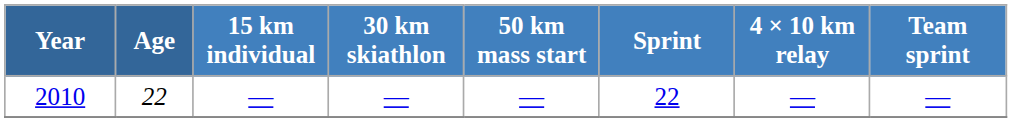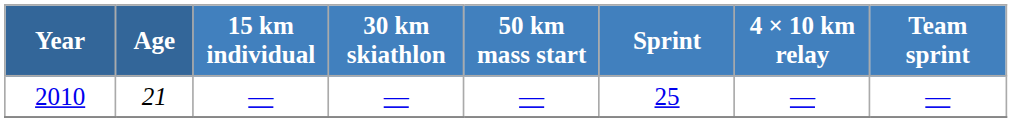 <table class="wikitable" style="font-size:95%; text-align:center; border:grey solid 1px; border-collapse:collapse; background:#ffffff;">
 <tr>
 <th style="background-color:#369; color:white; width:60px;"> Year </th>
 <th style="background-color:#369; color:white; width:40px;"> Age </th>
 <th style="background-color:#4180be; color:white; width:75px;"> 15 km <br> individual </th>
 <th style="background-color:#4180be; color:white; width:75px;"> 30 km <br> skiathlon </th>
 <th style="background-color:#4180be; color:white; width:75px;"> 50 km <br> mass start </th>
 <th style="background-color:#4180be; color:white; width:75px;"> Sprint </th>
 <th style="background-color:#4180be; color:white; width:75px;"> 4 × 10 km <br> relay </th>
 <th style="background-color:#4180be; color:white; width:75px;"> Team <br> sprint </th>
 </tr>
 <tr>
 <td><a href='#'>2010</a></td>
-<td><em>22</em></td>
+<td><em>21</em></td>
 <td><a href='#'>—</a></td>
 <td><a href='#'>—</a></td>
 <td><a href='#'>—</a></td>
-<td><a href='#'>22</a></td>
+<td><a href='#'>25</a></td>
 <td><a href='#'>—</a></td>
 <td><a href='#'>—</a></td>
 </tr>
 <tr>
 </tr>
 </table>
